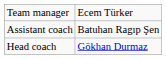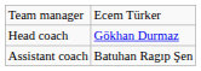 <table class=wikitable>
 <tr Ecem Türker>
 <td>Team manager</td>
 <td>Ecem Türker</td>
 </tr>
 <tr>
+<td>Head coach</td>
+<td> <a href='#'>Gökhan Durmaz</a></td>
+</tr>
+<tr>
 <td>Assistant coach</td>
 <td> Batuhan Ragıp Şen</td>
 </tr>
-<tr>
-<td>Head coach</td>
-<td> <a href='#'>Gökhan Durmaz</a></td>
-</tr>
 </table>
